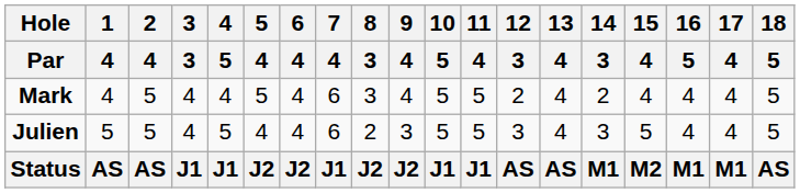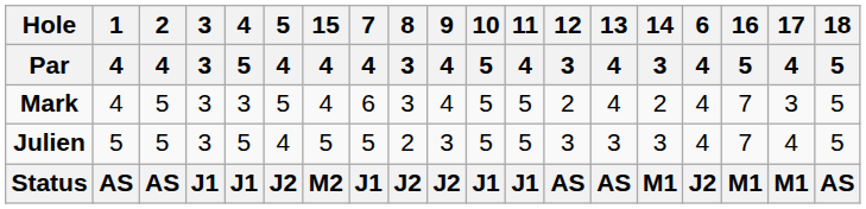 <table class="wikitable" style="text-align:center;">
 <tr>
 <th>Hole</th>
 <th>1</th>
 <th>2</th>
 <th>3</th>
 <th>4</th>
 <th>5</th>
-<th>6</th>
+<th>15</th>
 <th>7</th>
 <th>8</th>
 <th>9</th>
 <th>10</th>
 <th>11</th>
 <th>12</th>
 <th>13</th>
 <th>14</th>
-<th>15</th>
+<th>6</th>
 <th>16</th>
 <th>17</th>
 <th>18</th>
 </tr>
 <tr>
 <th>Par</th>
 <th>4</th>
 <th>4</th>
 <th>3</th>
 <th>5</th>
 <th>4</th>
 <th>4</th>
 <th>4</th>
 <th>3</th>
 <th>4</th>
 <th>5</th>
 <th>4</th>
 <th>3</th>
 <th>4</th>
 <th>3</th>
 <th>4</th>
 <th>5</th>
 <th>4</th>
 <th>5</th>
 </tr>
 <tr>
 <td><strong>Mark</strong></td>
 <td>4</td>
 <td>5</td>
-<td>4</td>
-<td>4</td>
+<td>3</td>
+<td>3</td>
 <td>5</td>
 <td>4</td>
 <td>6</td>
 <td>3</td>
 <td>4</td>
 <td>5</td>
 <td>5</td>
 <td>2</td>
 <td>4</td>
 <td>2</td>
 <td>4</td>
-<td>4</td>
-<td>4</td>
+<td>7</td>
+<td>3</td>
 <td>5</td>
 </tr>
 <tr>
 <td><strong>Julien</strong></td>
 <td>5</td>
 <td>5</td>
+<td>3</td>
+<td>5</td>
 <td>4</td>
 <td>5</td>
-<td>4</td>
-<td>4</td>
-<td>6</td>
+<td>5</td>
 <td>2</td>
 <td>3</td>
 <td>5</td>
 <td>5</td>
 <td>3</td>
+<td>3</td>
+<td>3</td>
 <td>4</td>
-<td>3</td>
-<td>5</td>
-<td>4</td>
+<td>7</td>
 <td>4</td>
 <td>5</td>
 </tr>
 <tr>
 <th>Status</th>
 <th>AS</th>
 <th>AS</th>
 <th>J1</th>
 <th>J1</th>
 <th>J2</th>
-<th>J2</th>
+<th>M2</th>
 <th>J1</th>
 <th>J2</th>
 <th>J2</th>
 <th>J1</th>
 <th>J1</th>
 <th>AS</th>
 <th>AS</th>
 <th>M1</th>
-<th>M2</th>
+<th>J2</th>
 <th>M1</th>
 <th>M1</th>
 <th>AS</th>
 </tr>
 </table>
